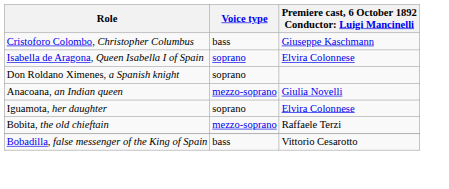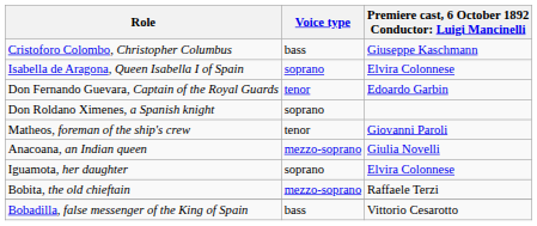 <table class="wikitable">
 <tr>
 <th>Role</th>
 <th><a href='#'>Voice type</a></th>
 <th>Premiere cast, 6 October 1892<br>Conductor: <a href='#'>Luigi Mancinelli</a></th>
 </tr>
 <tr>
 <td><a href='#'>Cristoforo Colombo</a>, <em>Christopher Columbus</em></td>
 <td>bass</td>
 <td><a href='#'>Giuseppe Kaschmann</a></td>
 </tr>
 <tr>
 <td><a href='#'>Isabella de Aragona</a>, <em>Queen Isabella I of Spain</em></td>
 <td><a href='#'>soprano</a></td>
 <td><a href='#'>Elvira Colonnese</a></td>
 </tr>
 <tr>
+<td>Don Fernando Guevara, <em>Captain of the Royal Guards</em></td>
+<td><a href='#'>tenor</a></td>
+<td><a href='#'>Edoardo Garbin</a></td>
+</tr>
+<tr>
 <td>Don Roldano Ximenes, <em>a Spanish knight</em></td>
 <td>soprano</td>
 <td></td>
+</tr>
+<tr>
+<td>Matheos, <em>foreman of the ship's crew</em></td>
+<td>tenor</td>
+<td><a href='#'>Giovanni Paroli</a></td>
 </tr>
 <tr>
 <td>Anacoana, <em>an Indian queen</em></td>
 <td><a href='#'>mezzo-soprano</a></td>
 <td><a href='#'>Giulia Novelli</a></td>
 </tr>
 <tr>
 <td>Iguamota, <em>her daughter</em></td>
 <td>soprano</td>
 <td><a href='#'>Elvira Colonnese</a></td>
 </tr>
 <tr>
 <td>Bobita, <em>the old chieftain</em></td>
 <td><a href='#'>mezzo-soprano</a></td>
 <td>Raffaele Terzi</td>
 </tr>
 <tr>
 </tr>
 <tr Yanika, >
 </tr>
 <tr>
 <td><a href='#'>Bobadilla</a>, <em>false messenger of the King of Spain</em></td>
 <td>bass</td>
 <td>Vittorio Cesarotto</td>
 </tr>
 </table>
